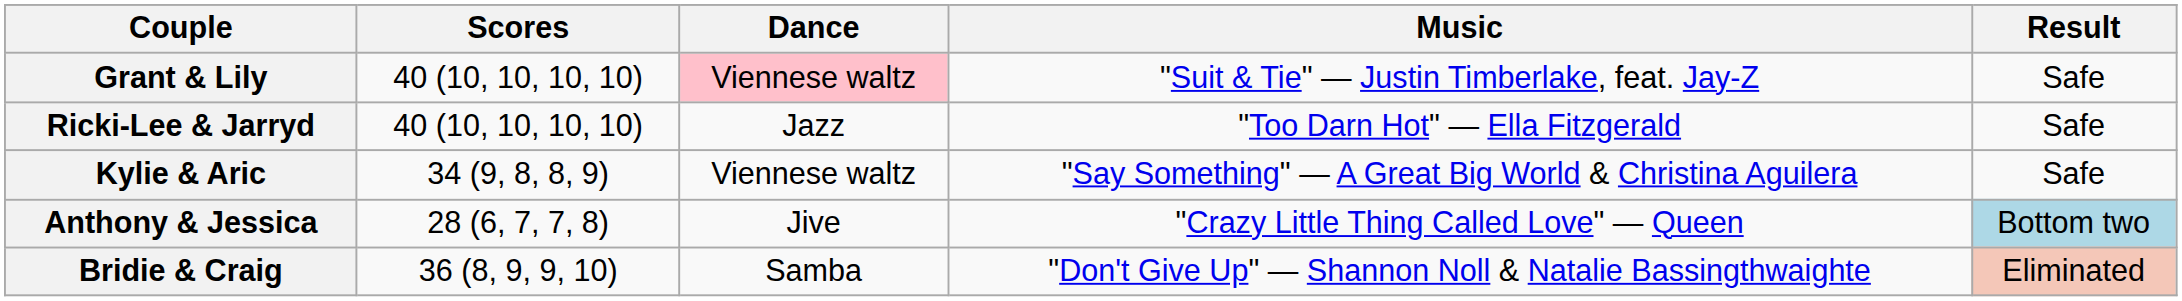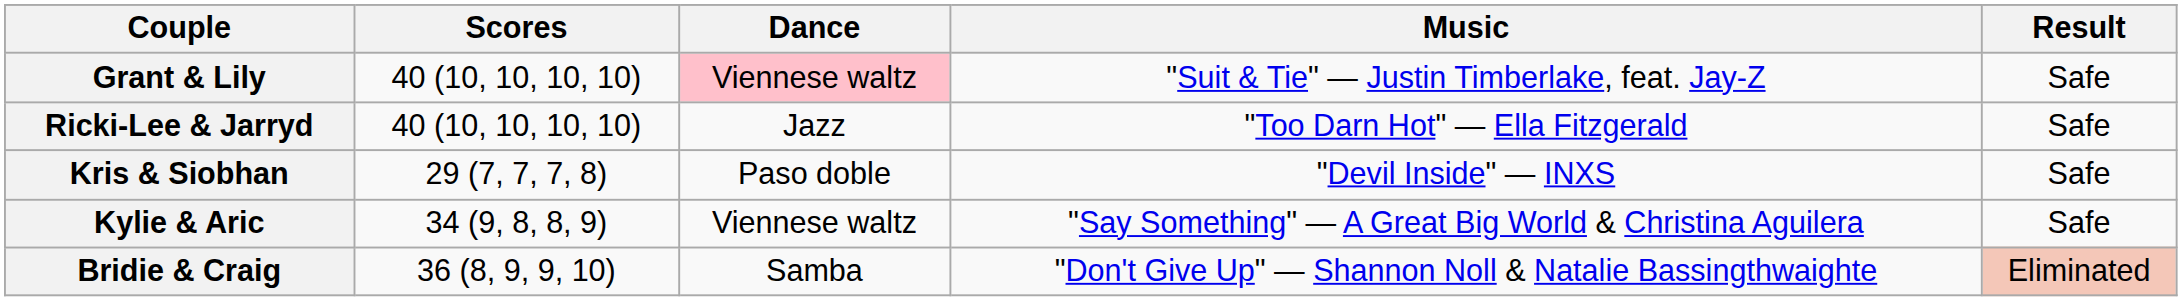 <table class="wikitable sortable" style="text-align:center; width: 90%">
 <tr>
 <th scope="col">Couple</th>
 <th scope="col">Scores</th>
 <th scope="col" class="unsortable">Dance</th>
 <th scope="col" class="unsortable">Music</th>
 <th scope="col" class="unsortable">Result</th>
 </tr>
 <tr>
 <th scope="row">Grant & Lily</th>
 <td>40 (10, 10, 10, 10)</td>
 <td style="background: pink;">Viennese waltz</td>
 <td>"<a href='#'>Suit & Tie</a>" — <a href='#'>Justin Timberlake</a>, feat. <a href='#'>Jay-Z</a></td>
 <td>Safe</td>
 </tr>
 <tr>
 <th scope="row">Ricki-Lee & Jarryd</th>
 <td>40 (10, 10, 10, 10)</td>
 <td>Jazz</td>
 <td>"<a href='#'>Too Darn Hot</a>" — <a href='#'>Ella Fitzgerald</a></td>
 <td>Safe</td>
 </tr>
 <tr>
+<th scope="row">Kris & Siobhan</th>
+<td>29 (7, 7, 7, 8)</td>
+<td>Paso doble</td>
+<td>"<a href='#'>Devil Inside</a>" — <a href='#'>INXS</a></td>
+<td>Safe</td>
+</tr>
+<tr>
 <th scope="row">Kylie & Aric</th>
 <td>34 (9, 8, 8, 9)</td>
 <td>Viennese waltz</td>
 <td>"<a href='#'>Say Something</a>" — <a href='#'>A Great Big World</a> & <a href='#'>Christina Aguilera</a></td>
 <td>Safe</td>
-</tr>
-<tr>
-<th scope="row">Anthony & Jessica</th>
-<td>28 (6, 7, 7, 8)</td>
-<td>Jive</td>
-<td>"<a href='#'>Crazy Little Thing Called Love</a>" — <a href='#'>Queen</a></td>
-<td bgcolor="lightblue">Bottom two</td>
 </tr>
 <tr>
 <th scope="row">Bridie & Craig</th>
 <td>36 (8, 9, 9, 10)</td>
 <td>Samba</td>
 <td>"<a href='#'>Don't Give Up</a>" — <a href='#'>Shannon Noll</a> & <a href='#'>Natalie Bassingthwaighte</a></td>
 <td bgcolor="f4c7b8">Eliminated</td>
 </tr>
 </table>
